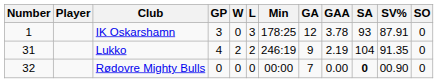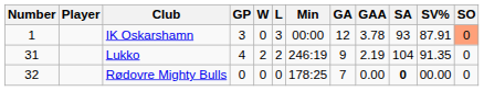 <table class="wikitable sortable" style="text-align: center;">
 <tr>
 <th>Number</th>
 <th>Player</th>
 <th>Club</th>
 <th>GP</th>
 <th>W</th>
 <th>L</th>
 <th>Min</th>
 <th>GA</th>
 <th>GAA</th>
 <th>SA</th>
 <th>SV%</th>
 <th>SO</th>
 </tr>
 <tr>
 <td>1</td>
 <td align=left></td>
 <td align=left> <a href='#'>IK Oskarshamn</a></td>
 <td>3</td>
 <td>0</td>
 <td>3</td>
-<td>178:25</td>
+<td>00:00</td>
 <td>12</td>
 <td>3.78</td>
 <td>93</td>
 <td>87.91</td>
-<td>0</td>
+<td style="background: lightsalmon;">0</td>
 </tr>
 <tr>
 <td>31</td>
 <td align=left></td>
 <td align=left> <a href='#'>Lukko</a></td>
 <td>4</td>
 <td>2</td>
 <td>2</td>
 <td>246:19</td>
 <td>9</td>
 <td>2.19</td>
 <td>104</td>
 <td>91.35</td>
 <td>0</td>
 </tr>
 <tr>
 <td>32</td>
 <td align=left></td>
 <td align=left> <a href='#'>Rødovre Mighty Bulls</a></td>
 <td>0</td>
 <td>0</td>
 <td>0</td>
-<td>00:00</td>
+<td>178:25</td>
 <td>7</td>
 <td>0.00</td>
 <td><strong>0</strong></td>
-<td>00.90</td>
+<td>00.00</td>
 <td>0</td>
 </tr>
 </table>
